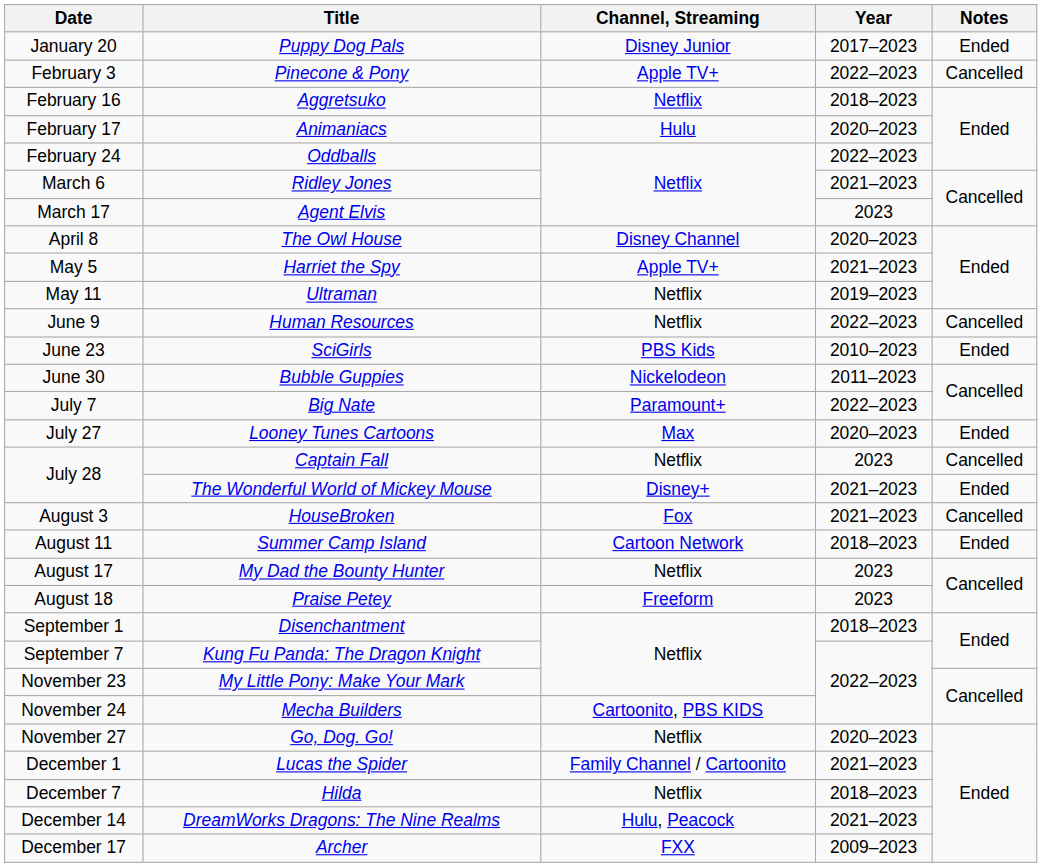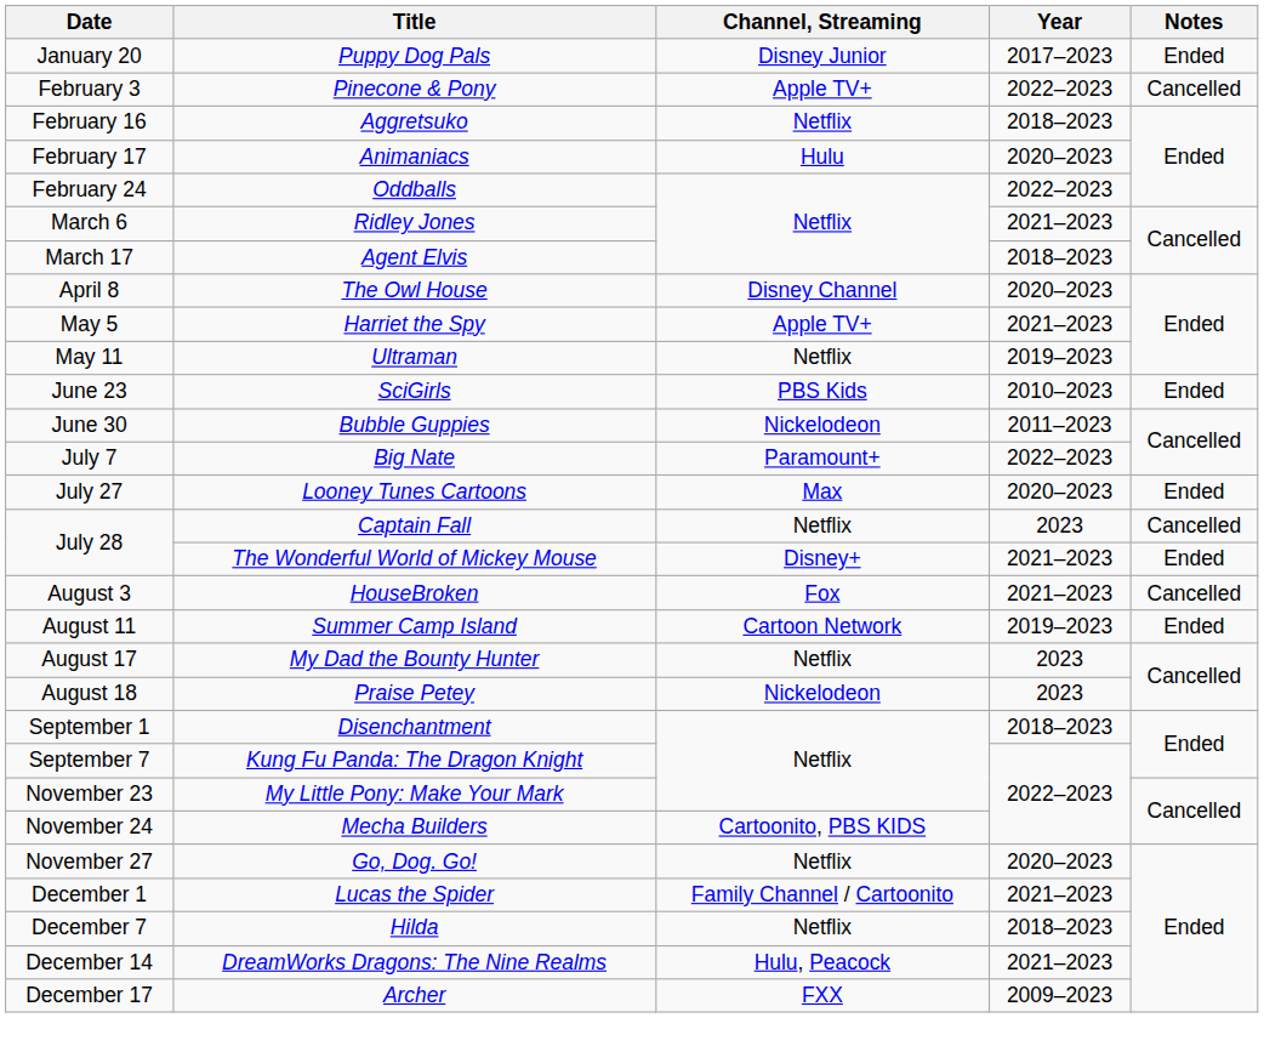 <table class="wikitable" style="border-collapse: collapse; text-align: center" width="75%" border="1" cellpadding="3">
 <tr>
 <th scope="col">Date</th>
 <th scope="col">Title</th>
 <th scope="col">Channel, Streaming</th>
 <th scope="col">Year</th>
 <th scope="col">Notes</th>
 </tr>
 <tr>
 <td>January 20</td>
 <td><em><a href='#'>Puppy Dog Pals</a></em></td>
 <td><a href='#'>Disney Junior</a></td>
 <td>2017–2023</td>
 <td>Ended</td>
 </tr>
 <tr>
 <td>February 3</td>
 <td><em><a href='#'>Pinecone & Pony</a></em></td>
 <td><a href='#'>Apple TV+</a></td>
 <td>2022–2023</td>
 <td>Cancelled</td>
 </tr>
 <tr>
 <td>February 16</td>
 <td><em><a href='#'>Aggretsuko</a></em></td>
 <td><a href='#'>Netflix</a></td>
 <td>2018–2023</td>
 <td rowspan="3">Ended</td>
 </tr>
 <tr>
 <td>February 17</td>
 <td><em><a href='#'>Animaniacs</a></em></td>
 <td><a href='#'>Hulu</a></td>
 <td>2020–2023</td>
 </tr>
 <tr>
 <td>February 24</td>
 <td><em><a href='#'>Oddballs</a></em></td>
 <td rowspan="3"><a href='#'>Netflix</a></td>
 <td>2022–2023</td>
 </tr>
 <tr>
 <td>March 6</td>
 <td><em><a href='#'>Ridley Jones</a></em></td>
 <td>2021–2023</td>
 <td rowspan="2">Cancelled</td>
 </tr>
 <tr>
 <td>March 17</td>
 <td><em><a href='#'>Agent Elvis</a></em></td>
-<td>2023</td>
+<td>2018–2023</td>
 </tr>
 <tr>
 <td>April 8</td>
 <td><em><a href='#'>The Owl House</a></em></td>
 <td><a href='#'>Disney Channel</a></td>
 <td>2020–2023</td>
 <td rowspan="3">Ended</td>
 </tr>
 <tr>
 <td>May 5</td>
 <td><em><a href='#'>Harriet the Spy</a></em></td>
 <td><a href='#'>Apple TV+</a></td>
 <td>2021–2023</td>
 </tr>
 <tr>
 <td>May 11</td>
 <td><em><a href='#'>Ultraman</a></em></td>
 <td>Netflix</td>
 <td>2019–2023</td>
-</tr>
-<tr>
-<td>June 9</td>
-<td><em><a href='#'>Human Resources</a></em></td>
-<td>Netflix</td>
-<td>2022–2023</td>
-<td>Cancelled</td>
 </tr>
 <tr>
 <td>June 23</td>
 <td><em><a href='#'>SciGirls</a></em></td>
 <td><a href='#'>PBS Kids</a></td>
 <td>2010–2023</td>
 <td>Ended</td>
 </tr>
 <tr>
 <td>June 30</td>
 <td><em><a href='#'>Bubble Guppies</a></em></td>
 <td><a href='#'>Nickelodeon</a></td>
 <td>2011–2023</td>
 <td rowspan="2">Cancelled</td>
 </tr>
 <tr>
 <td>July 7</td>
 <td><em><a href='#'>Big Nate</a></em></td>
 <td><a href='#'>Paramount+</a></td>
 <td>2022–2023</td>
 </tr>
 <tr>
 <td>July 27</td>
 <td><em><a href='#'>Looney Tunes Cartoons</a></em></td>
 <td><a href='#'>Max</a></td>
 <td>2020–2023</td>
 <td>Ended</td>
 </tr>
 <tr>
 <td rowspan="2">July 28</td>
 <td><em><a href='#'>Captain Fall</a></em></td>
 <td>Netflix</td>
 <td>2023</td>
 <td>Cancelled</td>
 </tr>
 <tr>
 <td><em><a href='#'>The Wonderful World of Mickey Mouse</a></em></td>
 <td><a href='#'>Disney+</a></td>
 <td>2021–2023</td>
 <td>Ended</td>
 </tr>
 <tr>
 <td>August 3</td>
 <td><em><a href='#'>HouseBroken</a></em></td>
 <td><a href='#'>Fox</a></td>
 <td>2021–2023</td>
 <td>Cancelled</td>
 </tr>
 <tr>
 <td>August 11</td>
 <td><em><a href='#'>Summer Camp Island</a></em></td>
 <td><a href='#'>Cartoon Network</a></td>
-<td>2018–2023</td>
+<td>2019–2023</td>
 <td>Ended</td>
 </tr>
 <tr>
 <td>August 17</td>
 <td><em><a href='#'>My Dad the Bounty Hunter</a></em></td>
 <td>Netflix</td>
 <td>2023</td>
 <td rowspan="2">Cancelled</td>
 </tr>
 <tr>
 <td>August 18</td>
 <td><em><a href='#'>Praise Petey</a></em></td>
-<td><a href='#'>Freeform</a></td>
+<td><a href='#'>Nickelodeon</a></td>
 <td>2023</td>
 </tr>
 <tr>
 <td>September 1</td>
 <td><em><a href='#'>Disenchantment</a></em></td>
 <td rowspan="3">Netflix</td>
 <td>2018–2023</td>
 <td rowspan="2">Ended</td>
 </tr>
 <tr>
 <td>September 7</td>
 <td><em><a href='#'>Kung Fu Panda: The Dragon Knight</a></em></td>
 <td rowspan="3">2022–2023</td>
 </tr>
 <tr>
 <td>November 23</td>
 <td><em><a href='#'>My Little Pony: Make Your Mark</a></em></td>
 <td rowspan="2">Cancelled</td>
 </tr>
 <tr>
 <td>November 24</td>
 <td><em><a href='#'>Mecha Builders</a></em></td>
 <td><a href='#'>Cartoonito</a>, <a href='#'>PBS KIDS</a></td>
 </tr>
 <tr>
 <td>November 27</td>
 <td><em><a href='#'>Go, Dog. Go!</a></em></td>
 <td>Netflix</td>
 <td>2020–2023</td>
 <td rowspan="5">Ended</td>
 </tr>
 <tr>
 <td>December 1</td>
 <td><em><a href='#'>Lucas the Spider</a></em></td>
 <td><a href='#'>Family Channel</a> / <a href='#'>Cartoonito</a></td>
 <td>2021–2023</td>
 </tr>
 <tr>
 <td>December 7</td>
 <td><em><a href='#'>Hilda</a></em></td>
 <td>Netflix</td>
 <td>2018–2023</td>
 </tr>
 <tr>
 <td>December 14</td>
 <td><em><a href='#'>DreamWorks Dragons: The Nine Realms</a></em></td>
 <td><a href='#'>Hulu</a>, <a href='#'>Peacock</a></td>
 <td>2021–2023</td>
 </tr>
 <tr>
 <td>December 17</td>
 <td><em><a href='#'>Archer</a></em></td>
 <td><a href='#'>FXX</a></td>
 <td>2009–2023</td>
 </tr>
 </table>
